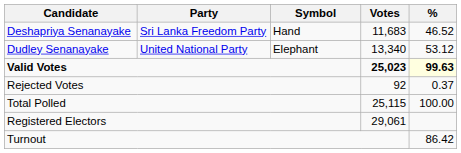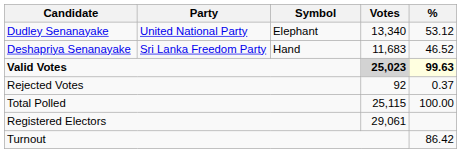 <table class="wikitable" border="1" style="text-align:right;">
 <tr>
 <th align=left width="180">Candidate</th>
 <th align=left width="180">Party</th>
 <th align=left width="120">Symbol</th>
 <th align=left width="60">Votes</th>
 <th align=left width="60">%</th>
 </tr>
 <tr>
+<td align=left><a href='#'>Dudley Senanayake</a></td>
+<td align=left><a href='#'>United National Party</a></td>
+<td align=left>Elephant</td>
+<td>13,340</td>
+<td>53.12</td>
+</tr>
+<tr>
 <td align=left><a href='#'>Deshapriya Senanayake</a></td>
 <td align=left><a href='#'>Sri Lanka Freedom Party</a></td>
 <td align=left>Hand</td>
 <td>11,683</td>
 <td>46.52</td>
 </tr>
 <tr>
-<td align=left><a href='#'>Dudley Senanayake</a></td>
-<td align=left><a href='#'>United National Party</a></td>
-<td align=left>Elephant</td>
-<td>13,340</td>
-<td>53.12</td>
-</tr>
-<tr>
 <td align=left colspan=3><strong>Valid Votes</strong></td>
-<td><strong>25,023</strong></td>
+<td style="background: lightgrey;"><strong>25,023</strong></td>
 <td style="background: lightyellow;"><strong>99.63</strong></td>
 </tr>
 <tr>
 <td align=left colspan=3>Rejected Votes</td>
 <td>92</td>
 <td>0.37</td>
 </tr>
 <tr>
 <td align=left colspan=3>Total Polled</td>
 <td>25,115</td>
 <td>100.00</td>
 </tr>
 <tr>
 <td align=left colspan=3>Registered Electors</td>
 <td>29,061</td>
 <td></td>
 </tr>
 <tr>
 <td align=left colspan=4>Turnout</td>
 <td>86.42</td>
 </tr>
 </table>
